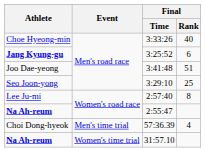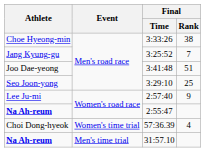 <table class=wikitable style=font-size:90%;text-align:center>
 <tr>
 <th rowspan="2">Athlete</th>
 <th rowspan="2">Event</th>
 <th colspan=2>Final</th>
 </tr>
 <tr>
 <th>Time</th>
 <th>Rank</th>
 </tr>
 <tr>
 <td align=left><a href='#'>Choe Hyeong-min</a></td>
 <td align=left rowspan=4><a href='#'>Men's road race</a></td>
 <td>3:33:26</td>
-<td>40</td>
+<td>38</td>
 </tr>
 <tr>
-<td align=left><strong><a href='#'>Jang Kyung-gu</a></strong></td>
+<td align=left><a href='#'>Jang Kyung-gu</a></td>
 <td>3:25:52</td>
-<td>6</td>
+<td>7</td>
 </tr>
 <tr>
 <td align=left>Joo Dae-yeong</td>
 <td>3:41:48</td>
 <td>51</td>
 </tr>
 <tr>
 <td align=left><a href='#'>Seo Joon-yong</a></td>
 <td>3:29:10</td>
 <td>25</td>
 </tr>
 <tr>
 <td align=left><a href='#'>Lee Ju-mi</a></td>
 <td align=left rowspan=2><a href='#'>Women's road race</a></td>
 <td>2:57:40</td>
-<td>8</td>
+<td>9</td>
 </tr>
 <tr>
 <td align=left><strong><a href='#'>Na Ah-reum</a></strong></td>
 <td>2:55:47</td>
 <td></td>
 </tr>
 <tr>
 <td align=left>Choi Dong-hyeok</td>
-<td align=left><a href='#'>Men's time trial</a></td>
+<td align=left><a href='#'>Women's time trial</a></td>
 <td>57:36.39</td>
 <td>4</td>
 </tr>
 <tr>
 <td align=left><strong><a href='#'>Na Ah-reum</a></strong></td>
-<td align=left><a href='#'>Women's time trial</a></td>
+<td align=left><a href='#'>Men's time trial</a></td>
 <td>31:57.10</td>
 <td></td>
 </tr>
 </table>
